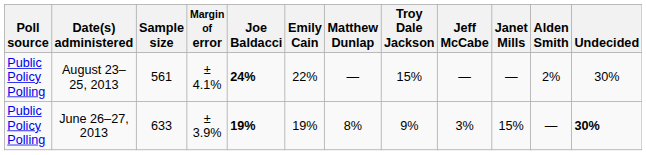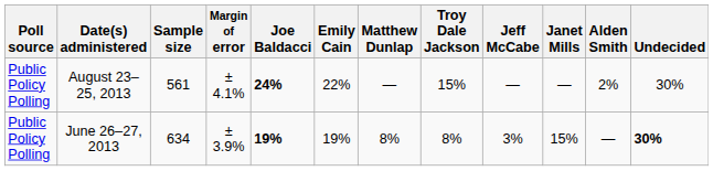 <table class="wikitable">
 <tr valign= bottom>
 <th style="width:175px;">Poll source</th>
 <th style="width:175px;">Date(s)<br>administered</th>
 <th class=small>Sample<br>size</th>
 <th><small>Margin of</small><br>error</th>
 <th style="width:70px;">Joe<br>Baldacci</th>
 <th style="width:70px;">Emily<br>Cain</th>
 <th style="width:70px;">Matthew<br>Dunlap</th>
 <th style="width:70px;">Troy Dale<br>Jackson</th>
 <th style="width:70px;">Jeff<br>McCabe</th>
 <th style="width:70px;">Janet<br>Mills</th>
 <th style="width:70px;">Alden<br>Smith</th>
 <th style="width:40px;">Undecided</th>
 </tr>
 <tr>
 <td><a href='#'>Public Policy Polling</a></td>
 <td align=center>August 23–25, 2013</td>
 <td align=center>561</td>
 <td align=center>± 4.1%</td>
 <td><strong>24%</strong></td>
 <td align=center>22%</td>
 <td align=center>—</td>
 <td align=center>15%</td>
 <td align=center>—</td>
 <td align=center>—</td>
 <td align=center>2%</td>
 <td align=center>30%</td>
 </tr>
 <tr>
 <td><a href='#'>Public Policy Polling</a></td>
 <td align=center>June 26–27, 2013</td>
-<td align=center>633</td>
+<td align=center>634</td>
 <td align=center>± 3.9%</td>
 <td><strong>19%</strong></td>
 <td align=center>19%</td>
 <td align=center>8%</td>
-<td align=center>9%</td>
+<td align=center>8%</td>
 <td align=center>3%</td>
 <td align=center>15%</td>
 <td align=center>—</td>
 <td><strong>30%</strong></td>
 </tr>
 </table>
